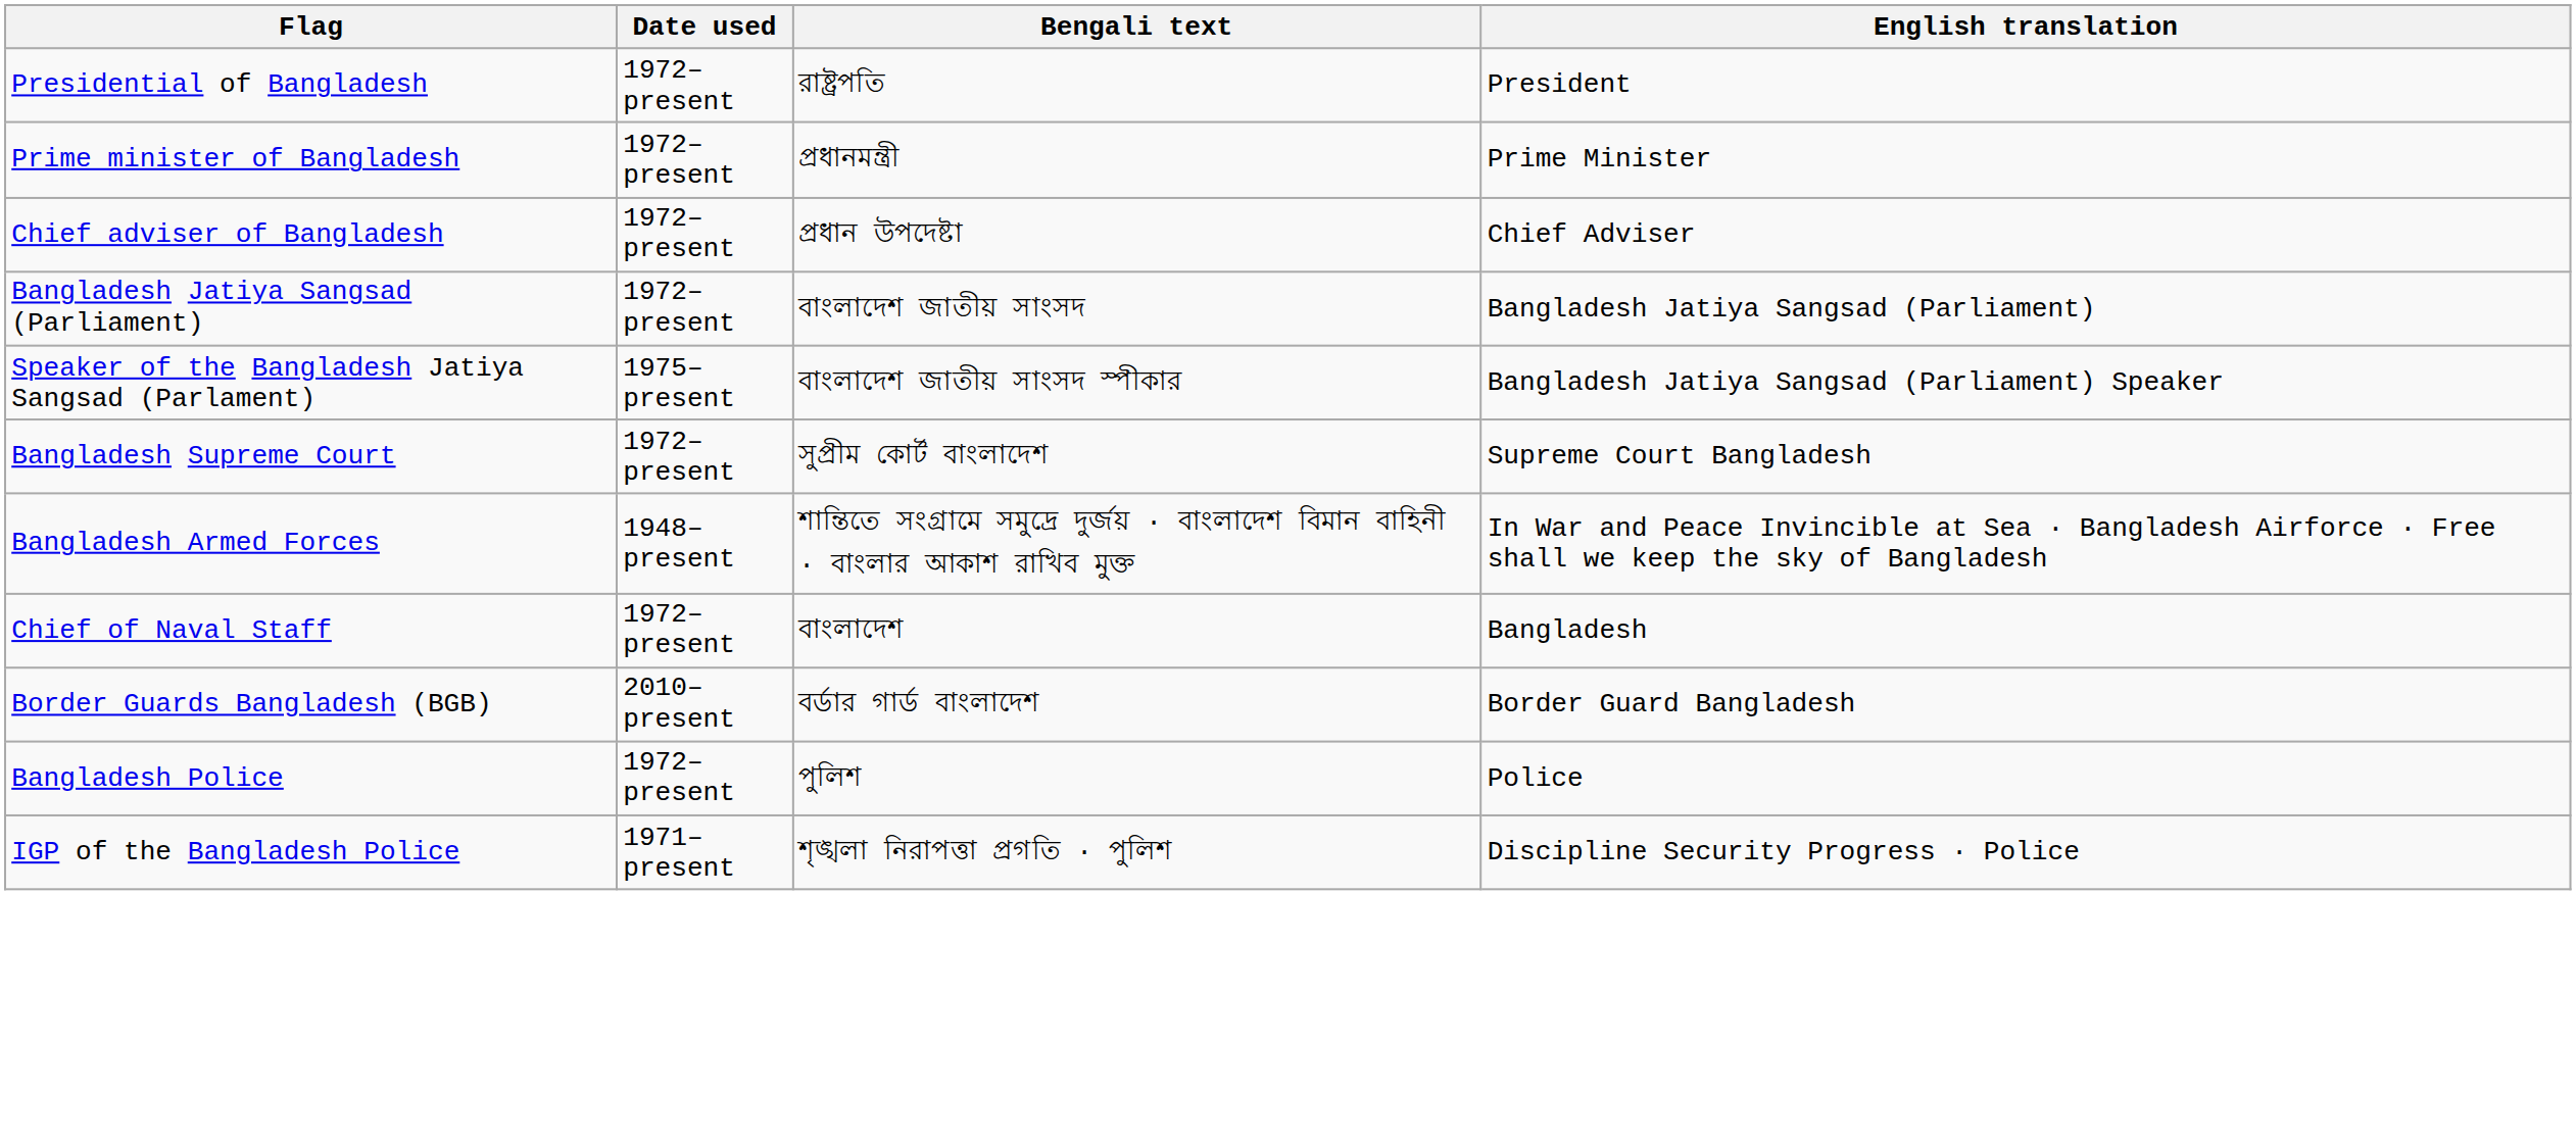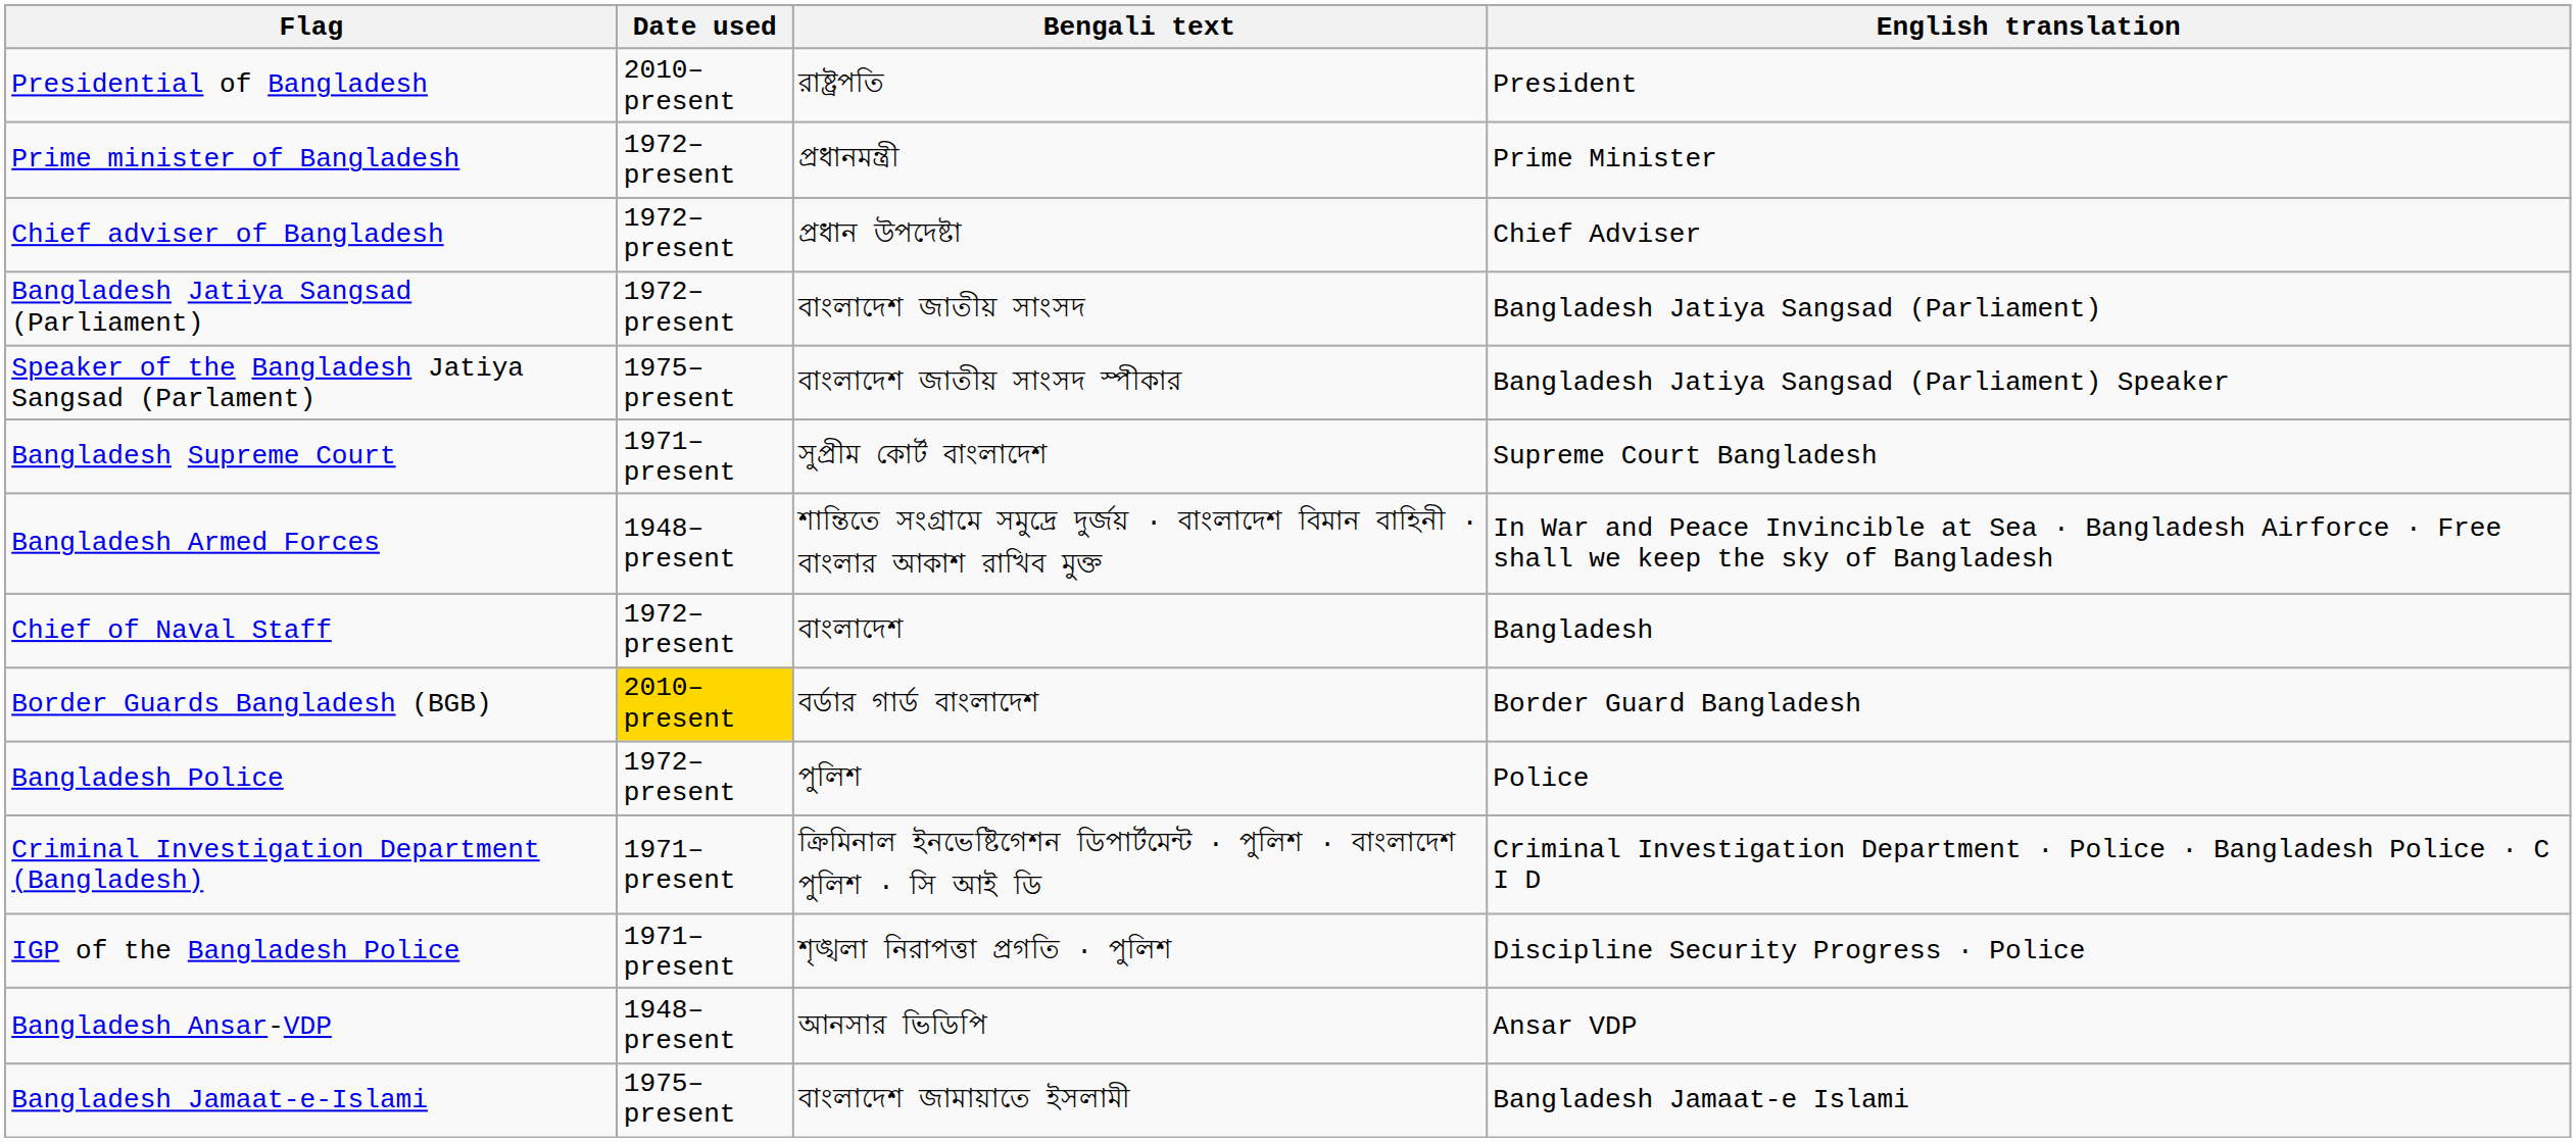 <table class="wikitable">
 <tr>
 <th>Flag</th>
 <th>Date used</th>
 <th>Bengali text</th>
 <th>English translation</th>
 </tr>
 <tr>
 <td><a href='#'>Presidential</a> of <a href='#'>Bangladesh</a></td>
-<td>1972–present</td>
+<td>2010–present</td>
 <td>রাষ্ট্রপতি</td>
 <td>President</td>
 </tr>
 <tr>
 <td><a href='#'>Prime minister of Bangladesh</a></td>
 <td>1972–present</td>
 <td>প্রধানমন্ত্রী</td>
 <td>Prime Minister</td>
 </tr>
 <tr>
 <td><a href='#'>Chief adviser of Bangladesh</a></td>
 <td>1972–present</td>
 <td>প্রধান উপদেষ্টা</td>
 <td>Chief Adviser</td>
 </tr>
 <tr>
 <td><a href='#'>Bangladesh</a> <a href='#'>Jatiya Sangsad</a> (Parliament)</td>
 <td>1972–present</td>
 <td>বাংলাদেশ জাতীয় সাংসদ</td>
 <td>Bangladesh Jatiya Sangsad (Parliament)</td>
 </tr>
 <tr>
 <td><a href='#'>Speaker of the</a> <a href='#'>Bangladesh</a> Jatiya Sangsad (Parlament)</td>
 <td>1975–present</td>
 <td>বাংলাদেশ জাতীয় সাংসদ স্পীকার</td>
 <td>Bangladesh Jatiya Sangsad (Parliament) Speaker</td>
 </tr>
 <tr>
 <td><a href='#'>Bangladesh</a> <a href='#'>Supreme Court</a></td>
-<td>1972–present</td>
+<td>1971–present</td>
 <td>সুপ্রীম কোর্ট বাংলাদেশ</td>
 <td>Supreme Court Bangladesh</td>
 </tr>
 <tr>
 <td><a href='#'>Bangladesh Armed Forces</a></td>
 <td>1948–present</td>
 <td>শান্তিতে সংগ্রামে সমুদ্রে দুর্জয় · বাংলাদেশ বিমান বাহিনী · বাংলার আকাশ রাখিব মুক্ত</td>
 <td>In War and Peace Invincible at Sea · Bangladesh Airforce · Free shall we keep the sky of Bangladesh</td>
 </tr>
 <tr>
 <td><a href='#'>Chief of Naval Staff</a></td>
 <td>1972–present</td>
 <td>বাংলাদেশ</td>
 <td>Bangladesh</td>
 </tr>
 <tr>
 <td><a href='#'>Border Guards Bangladesh</a> (BGB)</td>
-<td>2010–present</td>
+<td style="background: gold;">2010–present</td>
 <td>বর্ডার গার্ড বাংলাদেশ</td>
 <td>Border Guard Bangladesh</td>
 </tr>
 <tr>
 <td><a href='#'>Bangladesh Police</a></td>
 <td>1972–present</td>
 <td>পুলিশ</td>
 <td>Police</td>
 </tr>
 <tr>
+<td><a href='#'>Criminal Investigation Department (Bangladesh)</a></td>
+<td>1971–present</td>
+<td>ক্রিমিনাল ইনভেষ্টিগেশন ডিপার্টমেন্ট · পুলিশ · বাংলাদেশ পুলিশ · সি আই ডি</td>
+<td>Criminal Investigation Department · Police · Bangladesh Police · C I D</td>
+</tr>
+<tr>
 <td><a href='#'>IGP</a> of the <a href='#'>Bangladesh Police</a></td>
 <td>1971–present</td>
 <td>শৃঙ্খলা নিরাপত্তা প্রগতি · পুলিশ</td>
 <td>Discipline Security Progress · Police</td>
 </tr>
+<tr>
+<td><a href='#'>Bangladesh Ansar</a>-<a href='#'>VDP</a></td>
+<td>1948–present</td>
+<td>আনসার ভিডিপি</td>
+<td>Ansar VDP</td>
+</tr>
+<tr>
+<td><a href='#'>Bangladesh Jamaat-e-Islami</a></td>
+<td>1975–present</td>
+<td>বাংলাদেশ জামায়াতে ইসলামী</td>
+<td>Bangladesh Jamaat-e Islami</td>
+</tr>
 </table>
